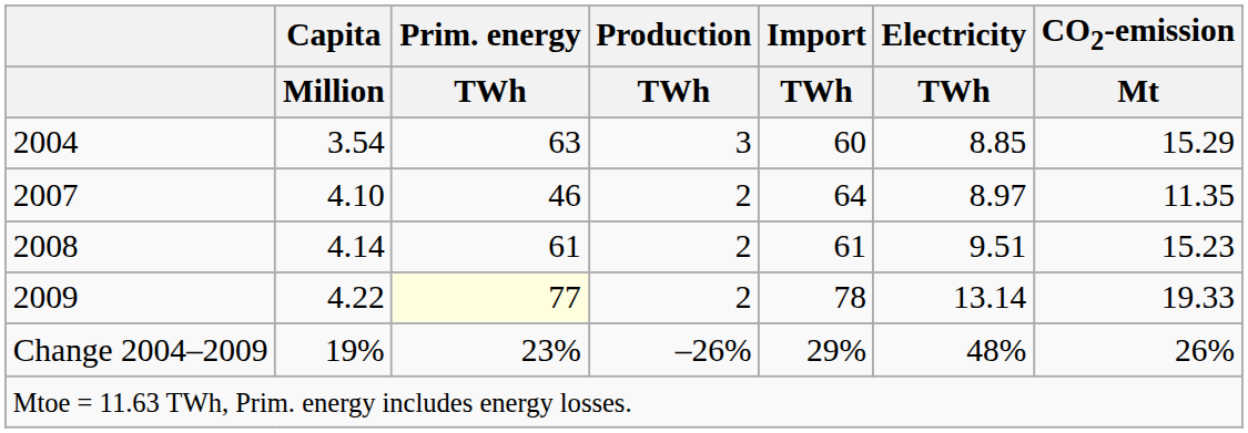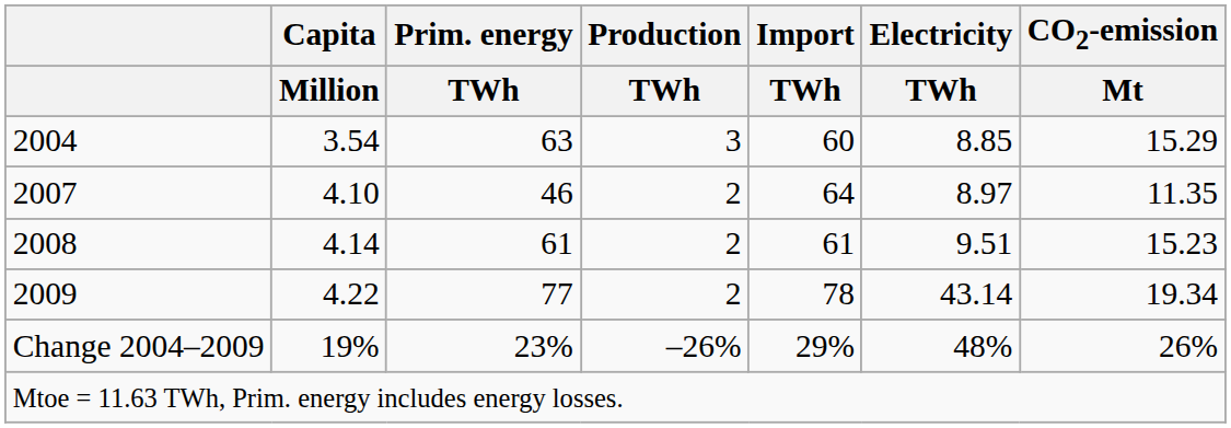 <table class="wikitable" style="text-align:right">
 <tr>
 <th></th>
 <th>Capita</th>
 <th>Prim. energy</th>
 <th>Production</th>
 <th>Import</th>
 <th>Electricity</th>
 <th>CO<sub>2</sub>-emission</th>
 </tr>
 <tr>
 <th></th>
 <th>Million</th>
 <th>TWh</th>
 <th>TWh</th>
 <th>TWh</th>
 <th>TWh</th>
 <th>Mt</th>
 </tr>
 <tr>
 <td align="left">2004</td>
 <td>3.54</td>
 <td>63</td>
 <td>3</td>
 <td>60</td>
 <td>8.85</td>
 <td>15.29</td>
 </tr>
 <tr>
 <td align="left">2007</td>
 <td>4.10</td>
 <td>46</td>
 <td>2</td>
 <td>64</td>
 <td>8.97</td>
 <td>11.35</td>
 </tr>
 <tr>
 <td align="left">2008</td>
 <td>4.14</td>
 <td>61</td>
 <td>2</td>
 <td>61</td>
 <td>9.51</td>
 <td>15.23</td>
 </tr>
 <tr>
 <td align="left">2009</td>
 <td>4.22</td>
-<td style="background: lightyellow;">77</td>
+<td>77</td>
 <td>2</td>
 <td>78</td>
-<td>13.14</td>
-<td>19.33</td>
+<td>43.14</td>
+<td>19.34</td>
 </tr>
 <tr>
 <td align="left">Change 2004–2009</td>
 <td>19%</td>
 <td>23%</td>
 <td>–26%</td>
 <td>29%</td>
 <td>48%</td>
 <td>26%</td>
 </tr>
 <tr>
 <td align="left" colspan=7><small> Mtoe = 11.63 TWh, Prim. energy includes energy losses. </small></td>
 </tr>
 </table>
